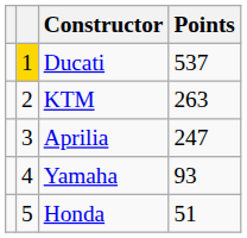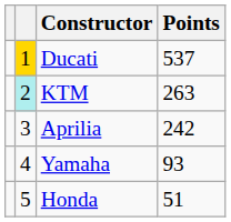 <table class="wikitable" style="font-size: 95%;">
 <tr>
 <th></th>
 <th></th>
 <th>Constructor</th>
 <th>Points</th>
 </tr>
 <tr>
 <td></td>
 <td align=center style="background: gold;">1</td>
 <td> <a href='#'>Ducati</a></td>
 <td align=left>537</td>
 </tr>
 <tr>
 <td></td>
-<td align=center>2</td>
+<td align=center style="background: paleturquoise;">2</td>
 <td> <a href='#'>KTM</a></td>
 <td align=left>263</td>
 </tr>
 <tr>
 <td></td>
 <td align=center>3</td>
 <td> <a href='#'>Aprilia</a></td>
-<td align=left>247</td>
+<td align=left>242</td>
 </tr>
 <tr>
 <td></td>
 <td align=center>4</td>
 <td> <a href='#'>Yamaha</a></td>
 <td align=left>93</td>
 </tr>
 <tr>
 <td></td>
 <td align=center>5</td>
 <td> <a href='#'>Honda</a></td>
 <td align=left>51</td>
 </tr>
 </table>
